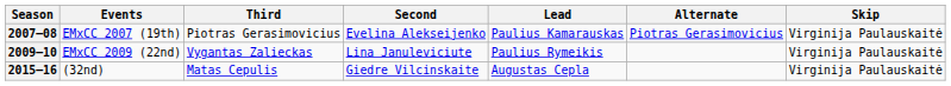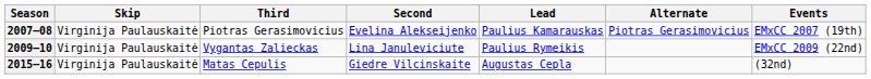 <table class="wikitable">
 <tr>
 <th scope="col">Season</th>
-<th scope="col">Events</th>
+<th scope="col">Skip</th>
 <th scope="col">Third</th>
 <th scope="col">Second</th>
 <th scope="col">Lead</th>
 <th scope="col">Alternate</th>
-<th scope="col">Skip</th>
+<th scope="col">Events</th>
 </tr>
 <tr>
 <th scope="row">2007–08</th>
-<td><a href='#'>EMxCC 2007</a> (19th)</td>
+<td>Virginija Paulauskaitė</td>
 <td>Piotras Gerasimovicius</td>
 <td><a href='#'>Evelina Alekseijenko</a></td>
 <td><a href='#'>Paulius Kamarauskas</a></td>
 <td><a href='#'>Piotras Gerasimovicius</a></td>
-<td>Virginija Paulauskaitė</td>
+<td><a href='#'>EMxCC 2007</a> (19th)</td>
 </tr>
 <tr>
 <th scope="row">2009–10</th>
-<td><a href='#'>EMxCC 2009</a> (22nd)</td>
+<td>Virginija Paulauskaitė</td>
 <td><a href='#'>Vygantas Zalieckas</a></td>
 <td><a href='#'>Lina Januleviciute</a></td>
 <td><a href='#'>Paulius Rymeikis</a></td>
 <td></td>
-<td>Virginija Paulauskaitė</td>
+<td><a href='#'>EMxCC 2009</a> (22nd)</td>
 </tr>
 <tr>
 <th scope="row">2015–16</th>
-<td> (32nd)</td>
+<td>Virginija Paulauskaitė</td>
 <td><a href='#'>Matas Cepulis</a></td>
 <td><a href='#'>Giedre Vilcinskaite</a></td>
 <td><a href='#'>Augustas Cepla</a></td>
 <td></td>
-<td>Virginija Paulauskaitė</td>
+<td> (32nd)</td>
 </tr>
 </table>
